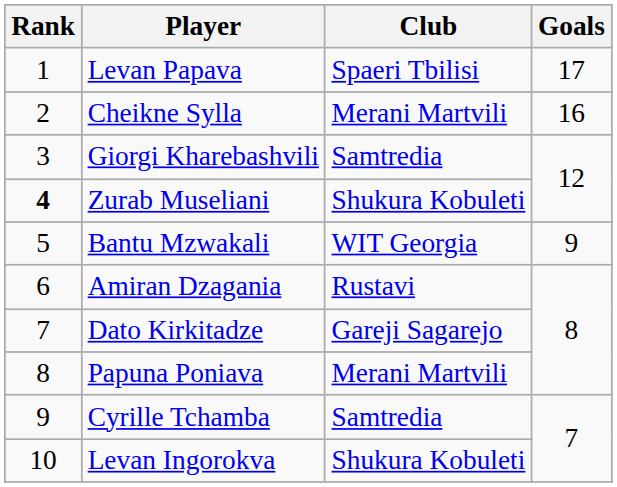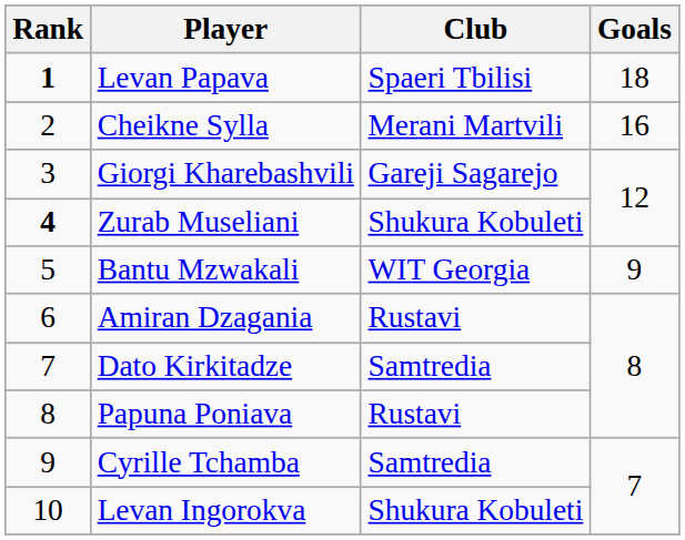 <table class="wikitable" style="text-align:center">
 <tr>
 <th>Rank</th>
 <th>Player</th>
 <th>Club</th>
 <th>Goals</th>
 </tr>
 <tr>
-<td>1</td>
+<td><strong>1</strong></td>
 <td align="left"> <a href='#'>Levan Papava</a></td>
 <td align="left"><a href='#'>Spaeri Tbilisi</a></td>
-<td>17</td>
+<td>18</td>
 </tr>
 <tr>
 <td>2</td>
 <td align="left"> <a href='#'>Cheikne Sylla</a></td>
 <td align="left"><a href='#'>Merani Martvili</a></td>
 <td>16</td>
 </tr>
 <tr>
 <td>3</td>
 <td align="left"> <a href='#'>Giorgi Kharebashvili</a></td>
-<td align="left"><a href='#'>Samtredia</a></td>
+<td align="left"><a href='#'>Gareji Sagarejo</a></td>
 <td rowspan=2>12</td>
 </tr>
 <tr>
 <td><strong>4</strong></td>
 <td align="left"> <a href='#'>Zurab Museliani</a></td>
 <td align="left"><a href='#'>Shukura Kobuleti</a></td>
 </tr>
 <tr>
 <td>5</td>
 <td align="left"> <a href='#'>Bantu Mzwakali</a></td>
 <td align="left"><a href='#'>WIT Georgia</a></td>
 <td>9</td>
 </tr>
 <tr>
 <td>6</td>
 <td align="left"> <a href='#'>Amiran Dzagania</a></td>
 <td align="left"><a href='#'>Rustavi</a></td>
 <td rowspan='3'>8</td>
 </tr>
 <tr>
 <td>7</td>
 <td align="left"> <a href='#'>Dato Kirkitadze</a></td>
-<td align="left"><a href='#'>Gareji Sagarejo</a></td>
+<td align="left"><a href='#'>Samtredia</a></td>
 </tr>
 <tr>
 <td>8</td>
 <td align="left"> <a href='#'>Papuna Poniava</a></td>
-<td align="left"><a href='#'>Merani Martvili</a></td>
+<td align="left"><a href='#'>Rustavi</a></td>
 </tr>
 <tr>
 <td>9</td>
 <td align="left"> <a href='#'>Cyrille Tchamba</a></td>
 <td align="left"><a href='#'>Samtredia</a></td>
 <td rowspan=2>7</td>
 </tr>
 <tr>
 <td>10</td>
 <td align="left"> <a href='#'>Levan Ingorokva</a></td>
 <td align="left"><a href='#'>Shukura Kobuleti</a></td>
 </tr>
 </table>
